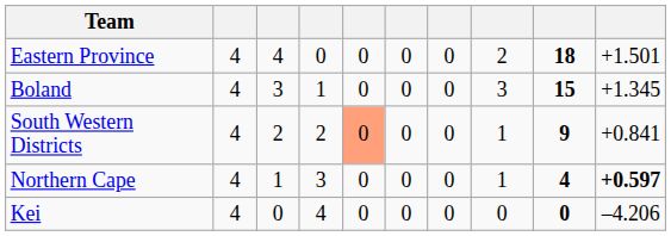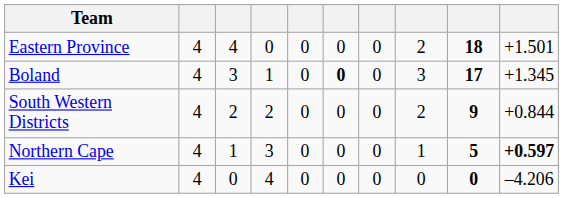 <table class="wikitable" style="text-align:center">
 <tr>
 <th width="150">Team</th>
 <th width="25"></th>
 <th width="25"></th>
 <th width="25"></th>
 <th width="25"></th>
 <th width="25"></th>
 <th width="25"></th>
 <th width="40"></th>
 <th width="40"></th>
 <th width="45"></th>
 </tr>
 <tr>
 <td style="text-align:left"><a href='#'>Eastern Province</a></td>
 <td>4</td>
 <td>4</td>
 <td>0</td>
 <td>0</td>
 <td>0</td>
 <td>0</td>
 <td>2</td>
 <td><strong>18</strong></td>
 <td>+1.501</td>
 </tr>
 <tr>
 <td style="text-align:left"><a href='#'>Boland</a></td>
 <td>4</td>
 <td>3</td>
 <td>1</td>
 <td>0</td>
-<td>0</td>
+<td><strong>0</strong></td>
 <td>0</td>
 <td>3</td>
-<td><strong>15</strong></td>
+<td><strong>17</strong></td>
 <td>+1.345</td>
 </tr>
 <tr>
 <td style="text-align:left"><a href='#'>South Western Districts</a></td>
 <td>4</td>
 <td>2</td>
 <td>2</td>
-<td style="background: lightsalmon;">0</td>
 <td>0</td>
 <td>0</td>
-<td>1</td>
+<td>0</td>
+<td>2</td>
 <td><strong>9</strong></td>
-<td>+0.841</td>
+<td>+0.844</td>
 </tr>
 <tr>
 <td style="text-align:left"><a href='#'>Northern Cape</a></td>
 <td>4</td>
 <td>1</td>
 <td>3</td>
 <td>0</td>
 <td>0</td>
 <td>0</td>
 <td>1</td>
-<td><strong>4</strong></td>
+<td><strong>5</strong></td>
 <td><strong>+0.597</strong></td>
 </tr>
 <tr>
 <td style="text-align:left"><a href='#'>Kei</a></td>
 <td>4</td>
 <td>0</td>
 <td>4</td>
 <td>0</td>
 <td>0</td>
 <td>0</td>
 <td>0</td>
 <td><strong>0</strong></td>
 <td>–4.206</td>
 </tr>
 </table>
